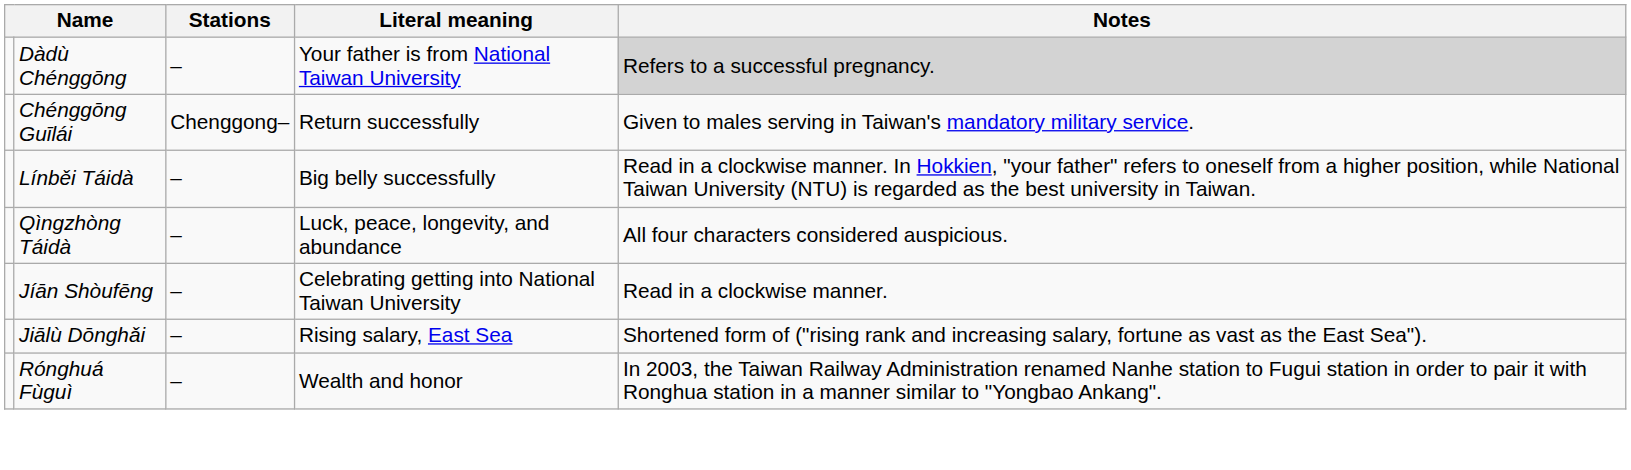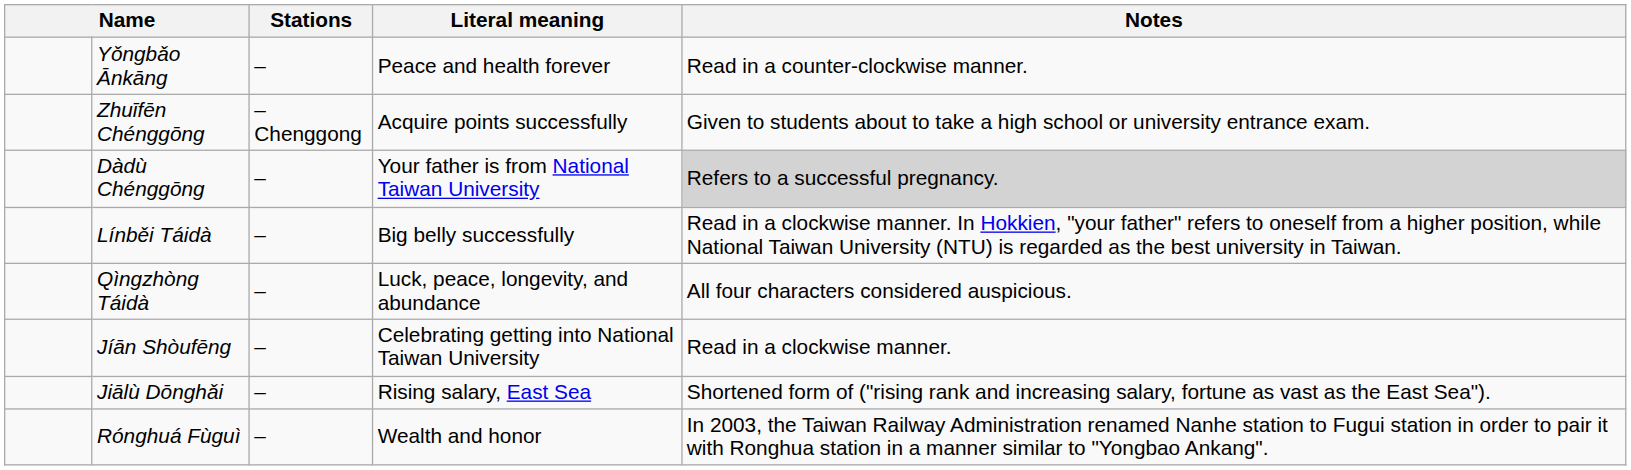 <table class="wikitable">
 <tr>
 <th colspan="2">Name</th>
 <th>Stations</th>
 <th>Literal meaning</th>
 <th>Notes</th>
 </tr>
 <tr>
+<td style="width:60px"></td>
+<td><em>Yǒngbǎo Ānkāng</em></td>
+<td>–</td>
+<td>Peace and health forever</td>
+<td>Read in a counter-clockwise manner.</td>
+</tr>
+<tr>
+<td></td>
+<td><em>Zhuīfēn Chénggōng</em></td>
+<td>–Chenggong</td>
+<td>Acquire points successfully</td>
+<td>Given to students about to take a high school or university entrance exam.</td>
+</tr>
+<tr>
 <td></td>
 <td><em>Dàdù Chénggōng</em></td>
 <td>–</td>
 <td>Your father is from <a href='#'>National Taiwan University</a></td>
 <td style="background: lightgrey;">Refers to a successful pregnancy.</td>
-</tr>
-<tr>
-<td></td>
-<td><em>Chénggōng Guīlái</em></td>
-<td>Chenggong–</td>
-<td>Return successfully</td>
-<td>Given to males serving in Taiwan's <a href='#'>mandatory military service</a>.</td>
 </tr>
 <tr>
 <td></td>
 <td><em>Línběi Táidà</em></td>
 <td>–</td>
 <td>Big belly successfully</td>
 <td>Read in a clockwise manner. In <a href='#'>Hokkien</a>, "your father" refers to oneself from a higher position, while National Taiwan University (NTU) is regarded as the best university in Taiwan.</td>
 </tr>
 <tr>
 <td></td>
 <td><em>Qìngzhòng Táidà</em></td>
 <td>–</td>
 <td>Luck, peace, longevity, and abundance</td>
 <td>All four characters considered auspicious.</td>
 </tr>
 <tr>
 <td></td>
 <td><em>Jíān Shòufēng</em></td>
 <td>–</td>
 <td>Celebrating getting into National Taiwan University</td>
 <td>Read in a clockwise manner.</td>
 </tr>
 <tr>
 <td></td>
 <td><em>Jiālù Dōnghǎi</em></td>
 <td>–</td>
 <td>Rising salary, <a href='#'>East Sea</a></td>
 <td>Shortened form of  ("rising rank and increasing salary, fortune as vast as the East Sea").</td>
 </tr>
 <tr>
 <td></td>
 <td><em>Rónghuá Fùguì</em></td>
 <td>–</td>
 <td>Wealth and honor</td>
 <td>In 2003, the Taiwan Railway Administration renamed Nanhe station to Fugui station in order to pair it with Ronghua station in a manner similar to "Yongbao Ankang".</td>
 </tr>
 </table>
